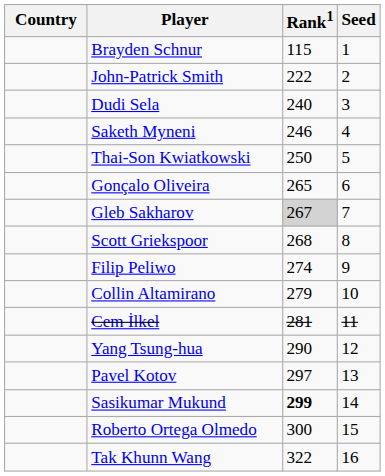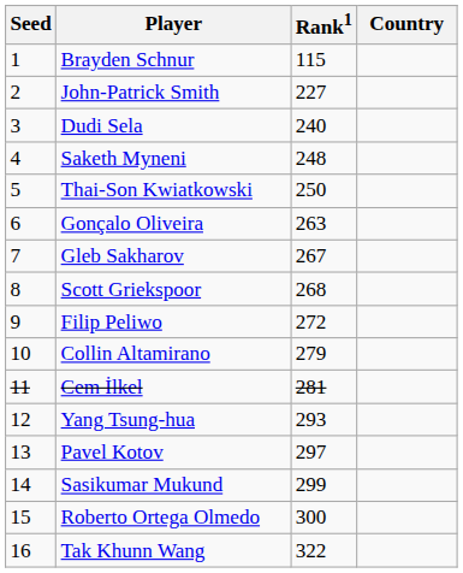 <table class="sortable wikitable">
 <tr>
-<th width="70">Country</th>
+<th>Seed</th>
 <th width="175">Player</th>
 <th>Rank<sup>1</sup></th>
-<th>Seed</th>
+<th width="70">Country</th>
 </tr>
 <tr>
-<td></td>
+<td>1</td>
 <td><a href='#'>Brayden Schnur</a></td>
 <td>115</td>
-<td>1</td>
+<td></td>
 </tr>
 <tr>
+<td>2</td>
+<td><a href='#'>John-Patrick Smith</a></td>
+<td>227</td>
 <td></td>
-<td><a href='#'>John-Patrick Smith</a></td>
-<td>222</td>
-<td>2</td>
 </tr>
 <tr>
-<td></td>
+<td>3</td>
 <td><a href='#'>Dudi Sela</a></td>
 <td>240</td>
-<td>3</td>
+<td></td>
 </tr>
 <tr>
+<td>4</td>
+<td><a href='#'>Saketh Myneni</a></td>
+<td>248</td>
 <td></td>
-<td><a href='#'>Saketh Myneni</a></td>
-<td>246</td>
-<td>4</td>
 </tr>
 <tr>
-<td></td>
+<td>5</td>
 <td><a href='#'>Thai-Son Kwiatkowski</a></td>
 <td>250</td>
-<td>5</td>
+<td></td>
 </tr>
 <tr>
+<td>6</td>
+<td><a href='#'>Gonçalo Oliveira</a></td>
+<td>263</td>
 <td></td>
-<td><a href='#'>Gonçalo Oliveira</a></td>
-<td>265</td>
-<td>6</td>
 </tr>
 <tr>
+<td>7</td>
+<td><a href='#'>Gleb Sakharov</a></td>
+<td>267</td>
 <td></td>
-<td><a href='#'>Gleb Sakharov</a></td>
-<td style="background: lightgrey;">267</td>
-<td>7</td>
 </tr>
 <tr>
-<td></td>
+<td>8</td>
 <td><a href='#'>Scott Griekspoor</a></td>
 <td>268</td>
-<td>8</td>
+<td></td>
 </tr>
 <tr>
+<td>9</td>
+<td><a href='#'>Filip Peliwo</a></td>
+<td>272</td>
 <td></td>
-<td><a href='#'>Filip Peliwo</a></td>
-<td>274</td>
-<td>9</td>
 </tr>
 <tr>
-<td></td>
+<td>10</td>
 <td><a href='#'>Collin Altamirano</a></td>
 <td>279</td>
-<td>10</td>
+<td></td>
 </tr>
 <tr>
-<td><s></s></td>
+<td><s>11</s></td>
 <td><s><a href='#'>Cem İlkel</a></s></td>
 <td><s>281</s></td>
-<td><s>11</s></td>
+<td><s></s></td>
 </tr>
 <tr>
+<td>12</td>
+<td><a href='#'>Yang Tsung-hua</a></td>
+<td>293</td>
 <td></td>
-<td><a href='#'>Yang Tsung-hua</a></td>
-<td>290</td>
-<td>12</td>
 </tr>
 <tr>
-<td></td>
+<td>13</td>
 <td><a href='#'>Pavel Kotov</a></td>
 <td>297</td>
-<td>13</td>
+<td></td>
 </tr>
 <tr>
+<td>14</td>
+<td><a href='#'>Sasikumar Mukund</a></td>
+<td>299</td>
 <td></td>
-<td><a href='#'>Sasikumar Mukund</a></td>
-<td><strong>299</strong></td>
-<td>14</td>
 </tr>
 <tr>
-<td></td>
+<td>15</td>
 <td><a href='#'>Roberto Ortega Olmedo</a></td>
 <td>300</td>
-<td>15</td>
+<td></td>
 </tr>
 <tr>
-<td></td>
+<td>16</td>
 <td><a href='#'>Tak Khunn Wang</a></td>
 <td>322</td>
-<td>16</td>
+<td></td>
 </tr>
 </table>
